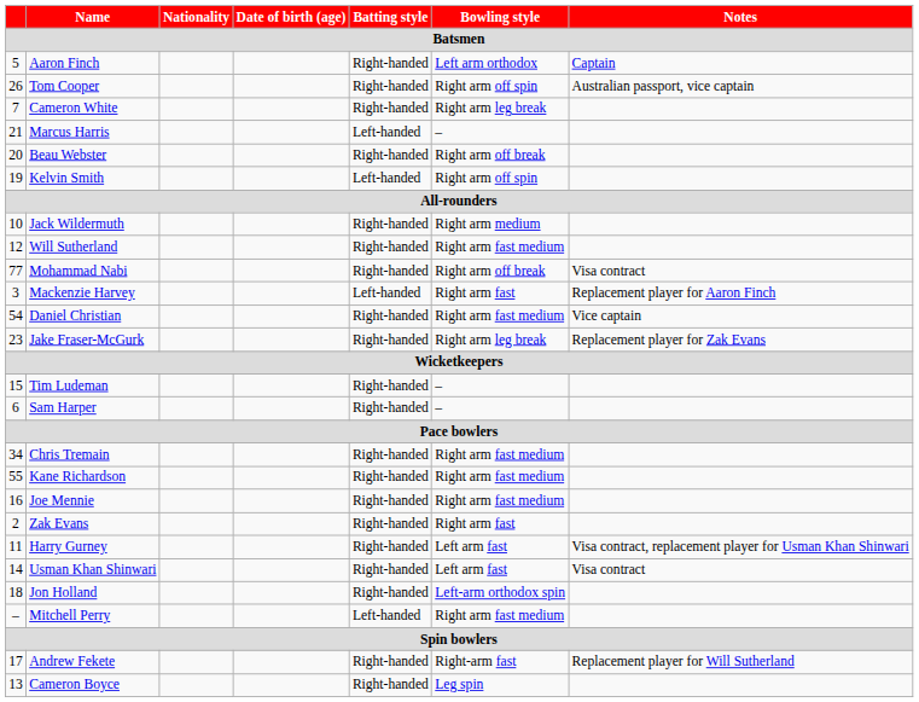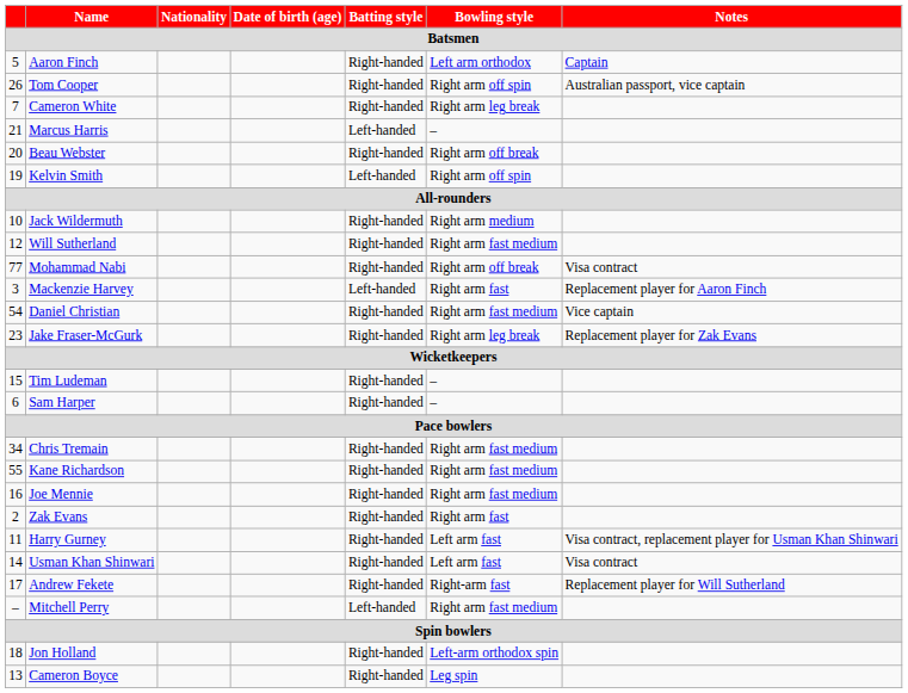 <table class="wikitable"  style="font-size:85%;">
 <tr>
 <th style="background:red; color:white" align=center></th>
 <th style="background:red; color:white" align=right>Name</th>
 <th style="background:red; color:white" align=right>Nationality</th>
 <th style="background:red; color:white" align=right>Date of birth (age)</th>
 <th style="background:red; color:white" align=right>Batting style</th>
 <th style="background:red; color:white" align=right>Bowling style</th>
 <th style="background:red; color:white" align=right>Notes</th>
 </tr>
 <tr>
 <th colspan="7" style="background: #DCDCDC" align=right>Batsmen</th>
 </tr>
 <tr>
 <td style="text-align:center">5</td>
 <td><a href='#'>Aaron Finch</a></td>
 <td></td>
 <td></td>
 <td>Right-handed</td>
 <td><a href='#'>Left arm orthodox</a></td>
 <td><a href='#'>Captain</a></td>
 </tr>
 <tr>
 <td style="text-align:center">26</td>
 <td><a href='#'>Tom Cooper</a></td>
 <td></td>
 <td></td>
 <td>Right-handed</td>
 <td>Right arm <a href='#'>off spin</a></td>
 <td>Australian passport, vice captain</td>
 </tr>
 <tr>
 <td style="text-align:center">7</td>
 <td><a href='#'>Cameron White</a></td>
 <td></td>
 <td></td>
 <td>Right-handed</td>
 <td>Right arm <a href='#'>leg break</a></td>
 <td></td>
 </tr>
 <tr>
 <td style="text-align:center">21</td>
 <td><a href='#'>Marcus Harris</a></td>
 <td></td>
 <td></td>
 <td>Left-handed</td>
 <td>–</td>
 <td></td>
 </tr>
 <tr>
 <td style="text-align:center">20</td>
 <td><a href='#'>Beau Webster</a></td>
 <td></td>
 <td></td>
 <td>Right-handed</td>
 <td>Right arm <a href='#'>off break</a></td>
 <td></td>
 </tr>
 <tr>
 <td style="text-align:center">19</td>
 <td><a href='#'>Kelvin Smith</a></td>
 <td></td>
 <td></td>
 <td>Left-handed</td>
 <td>Right arm <a href='#'>off spin</a></td>
 <td></td>
 </tr>
 <tr>
 <th colspan="7" style="background: #DCDCDC" align=right>All-rounders</th>
 </tr>
 <tr>
 <td style="text-align:center">10</td>
 <td><a href='#'>Jack Wildermuth</a></td>
 <td></td>
 <td></td>
 <td>Right-handed</td>
 <td>Right arm <a href='#'>medium</a></td>
 <td></td>
 </tr>
 <tr>
 <td style="text-align:center">12</td>
 <td><a href='#'>Will Sutherland</a></td>
 <td></td>
 <td></td>
 <td>Right-handed</td>
 <td>Right arm <a href='#'>fast medium</a></td>
 <td></td>
 </tr>
 <tr>
 <td style="text-align:center">77</td>
 <td><a href='#'>Mohammad Nabi</a></td>
 <td></td>
 <td></td>
 <td>Right-handed</td>
 <td>Right arm <a href='#'>off break</a></td>
 <td>Visa contract</td>
 </tr>
 <tr>
 <td style="text-align:center">3</td>
 <td><a href='#'>Mackenzie Harvey</a></td>
 <td></td>
 <td></td>
 <td>Left-handed</td>
 <td>Right arm <a href='#'>fast</a></td>
 <td>Replacement player for <a href='#'>Aaron Finch</a></td>
 </tr>
 <tr>
 <td style="text-align:center">54</td>
 <td><a href='#'>Daniel Christian</a></td>
 <td></td>
 <td></td>
 <td>Right-handed</td>
 <td>Right arm <a href='#'>fast medium</a></td>
 <td>Vice captain</td>
 </tr>
 <tr>
 <td style="text-align:center">23</td>
 <td><a href='#'>Jake Fraser-McGurk</a></td>
 <td></td>
 <td></td>
 <td>Right-handed</td>
 <td>Right arm <a href='#'>leg break</a></td>
 <td>Replacement player for <a href='#'>Zak Evans</a></td>
 </tr>
 <tr>
 <th colspan="7" style="background: #DCDCDC" align=right>Wicketkeepers</th>
 </tr>
 <tr>
 <td style="text-align:center">15</td>
 <td><a href='#'>Tim Ludeman</a></td>
 <td></td>
 <td></td>
 <td>Right-handed</td>
 <td>–</td>
 <td></td>
 </tr>
 <tr>
 <td style="text-align:center">6</td>
 <td><a href='#'>Sam Harper</a></td>
 <td></td>
 <td></td>
 <td>Right-handed</td>
 <td>–</td>
 <td></td>
 </tr>
 <tr>
 <th colspan="7" style="background: #DCDCDC" align=right>Pace bowlers</th>
 </tr>
 <tr>
 <td style="text-align:center">34</td>
 <td><a href='#'>Chris Tremain</a></td>
 <td></td>
 <td></td>
 <td>Right-handed</td>
 <td>Right arm <a href='#'>fast medium</a></td>
 <td></td>
 </tr>
 <tr>
 <td style="text-align:center">55</td>
 <td><a href='#'>Kane Richardson</a></td>
 <td></td>
 <td></td>
 <td>Right-handed</td>
 <td>Right arm <a href='#'>fast medium</a></td>
 <td></td>
 </tr>
 <tr>
 <td style="text-align:center">16</td>
 <td><a href='#'>Joe Mennie</a></td>
 <td></td>
 <td></td>
 <td>Right-handed</td>
 <td>Right arm <a href='#'>fast medium</a></td>
 <td></td>
 </tr>
 <tr>
 <td style="text-align:center">2</td>
 <td><a href='#'>Zak Evans</a></td>
 <td></td>
 <td></td>
 <td>Right-handed</td>
 <td>Right arm <a href='#'>fast</a></td>
 <td></td>
 </tr>
 <tr>
 <td style="text-align:center">11</td>
 <td><a href='#'>Harry Gurney</a></td>
 <td></td>
 <td></td>
 <td>Right-handed</td>
 <td>Left arm <a href='#'>fast</a></td>
 <td>Visa contract, replacement player for <a href='#'>Usman Khan Shinwari</a></td>
 </tr>
 <tr>
 <td style="text-align:center">14</td>
 <td><a href='#'>Usman Khan Shinwari</a></td>
 <td></td>
 <td></td>
 <td>Right-handed</td>
 <td>Left arm <a href='#'>fast</a></td>
 <td>Visa contract</td>
 </tr>
 <tr>
-<td style="text-align:center">18</td>
-<td><a href='#'>Jon Holland</a></td>
+<td style="text-align:center">17</td>
+<td><a href='#'>Andrew Fekete</a></td>
 <td></td>
 <td></td>
 <td>Right-handed</td>
-<td><a href='#'>Left-arm orthodox spin</a></td>
-<td></td>
+<td>Right-arm <a href='#'>fast</a></td>
+<td>Replacement player for <a href='#'>Will Sutherland</a></td>
 </tr>
 <tr>
 <td style="text-align:center">–</td>
 <td><a href='#'>Mitchell Perry</a></td>
 <td></td>
 <td></td>
 <td>Left-handed</td>
 <td>Right arm <a href='#'>fast medium</a></td>
 <td></td>
 </tr>
 <tr>
 <th colspan="7" style="background: #DCDCDC" align=right>Spin bowlers</th>
 </tr>
 <tr>
-<td style="text-align:center">17</td>
-<td><a href='#'>Andrew Fekete</a></td>
+<td style="text-align:center">18</td>
+<td><a href='#'>Jon Holland</a></td>
 <td></td>
 <td></td>
 <td>Right-handed</td>
-<td>Right-arm <a href='#'>fast</a></td>
-<td>Replacement player for <a href='#'>Will Sutherland</a></td>
+<td><a href='#'>Left-arm orthodox spin</a></td>
+<td></td>
 </tr>
 <tr>
 <td style="text-align:center">13</td>
 <td><a href='#'>Cameron Boyce</a></td>
 <td></td>
 <td></td>
 <td>Right-handed</td>
 <td><a href='#'>Leg spin</a></td>
 <td></td>
 </tr>
 </table>
